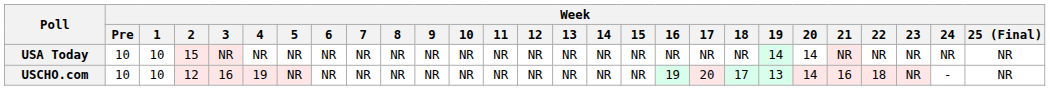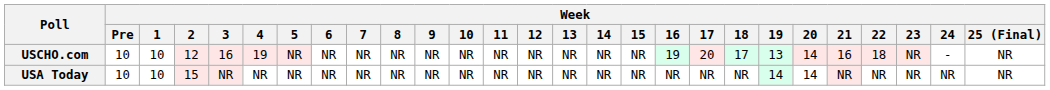 <table class="wikitable" style="white-space:nowrap;">
 <tr>
 <th scope="col" width="100" rowspan="2">Poll</th>
 <th colspan="26">Week</th>
 </tr>
 <tr>
 <th scope="col" width="30">Pre</th>
 <th scope="col" width="30">1</th>
 <th scope="col" width="30">2</th>
 <th scope="col" width="30">3</th>
 <th scope="col" width="30">4</th>
 <th scope="col" width="30">5</th>
 <th scope="col" width="30">6</th>
 <th scope="col" width="30">7</th>
 <th scope="col" width="30">8</th>
 <th scope="col" width="30">9</th>
 <th scope="col" width="30">10</th>
 <th scope="col" width="30">11</th>
 <th scope="col" width="30">12</th>
 <th scope="col" width="30">13</th>
 <th scope="col" width="30">14</th>
 <th scope="col" width="30">15</th>
 <th scope="col" width="30">16</th>
 <th scope="col" width="30">17</th>
 <th scope="col" width="30">18</th>
 <th scope="col" width="30">19</th>
 <th scope="col" width="30">20</th>
 <th scope="col" width="30">21</th>
 <th scope="col" width="30">22</th>
 <th scope="col" width="30">23</th>
 <th scope="col" width="30">24</th>
 <th scope="col" width="30">25 (Final)</th>
 </tr>
 <tr style="text-align:center;">
+<th>USCHO.com</th>
+<td bgcolor=FFFFFF>10</td>
+<td bgcolor=FFFFFF>10</td>
+<td bgcolor=FFE6E6>12</td>
+<td bgcolor=FFE6E6>16</td>
+<td bgcolor=FFE6E6>19</td>
+<td bgcolor=FFE6E6>NR</td>
+<td bgcolor=FFFFFF>NR</td>
+<td bgcolor=FFFFFF>NR</td>
+<td bgcolor=FFFFFF>NR</td>
+<td bgcolor=FFFFFF>NR</td>
+<td bgcolor=FFFFFF>NR</td>
+<td bgcolor=FFFFFF>NR</td>
+<td bgcolor=FFFFFF>NR</td>
+<td bgcolor=FFFFFF>NR</td>
+<td bgcolor=FFFFFF>NR</td>
+<td bgcolor=FFFFFF>NR</td>
+<td bgcolor=D8FFEB>19</td>
+<td bgcolor=FFE6E6>20</td>
+<td bgcolor=D8FFEB>17</td>
+<td bgcolor=D8FFEB>13</td>
+<td bgcolor=FFE6E6>14</td>
+<td bgcolor=FFE6E6>16</td>
+<td bgcolor=FFE6E6>18</td>
+<td bgcolor=FFE6E6>NR</td>
+<td bgcolor=FFFFFF>-</td>
+<td bgcolor=FFFFFF>NR</td>
+</tr>
+<tr style="text-align:center;">
 <th>USA Today</th>
 <td bgcolor=FFFFFF>10</td>
 <td bgcolor=FFFFFF>10</td>
 <td bgcolor=FFE6E6>15</td>
 <td bgcolor=FFE6E6>NR</td>
 <td bgcolor=FFFFFF>NR</td>
 <td bgcolor=FFFFFF>NR</td>
 <td bgcolor=FFFFFF>NR</td>
 <td bgcolor=FFFFFF>NR</td>
 <td bgcolor=FFFFFF>NR</td>
 <td bgcolor=FFFFFF>NR</td>
 <td bgcolor=FFFFFF>NR</td>
 <td bgcolor=FFFFFF>NR</td>
 <td bgcolor=FFFFFF>NR</td>
 <td bgcolor=FFFFFF>NR</td>
 <td bgcolor=FFFFFF>NR</td>
 <td bgcolor=FFFFFF>NR</td>
 <td bgcolor=FFFFFF>NR</td>
 <td bgcolor=FFFFFF>NR</td>
 <td bgcolor=FFFFFF>NR</td>
 <td bgcolor=D8FFEB>14</td>
 <td bgcolor=FFFFFF>14</td>
 <td bgcolor=FFE6E6>NR</td>
 <td bgcolor=FFFFFF>NR</td>
 <td bgcolor=FFFFFF>NR</td>
 <td bgcolor=FFFFFF>NR</td>
 <td bgcolor=FFFFFF>NR</td>
 </tr>
-<tr style="text-align:center;">
-<th>USCHO.com</th>
-<td bgcolor=FFFFFF>10</td>
-<td bgcolor=FFFFFF>10</td>
-<td bgcolor=FFE6E6>12</td>
-<td bgcolor=FFE6E6>16</td>
-<td bgcolor=FFE6E6>19</td>
-<td bgcolor=FFE6E6>NR</td>
-<td bgcolor=FFFFFF>NR</td>
-<td bgcolor=FFFFFF>NR</td>
-<td bgcolor=FFFFFF>NR</td>
-<td bgcolor=FFFFFF>NR</td>
-<td bgcolor=FFFFFF>NR</td>
-<td bgcolor=FFFFFF>NR</td>
-<td bgcolor=FFFFFF>NR</td>
-<td bgcolor=FFFFFF>NR</td>
-<td bgcolor=FFFFFF>NR</td>
-<td bgcolor=FFFFFF>NR</td>
-<td bgcolor=D8FFEB>19</td>
-<td bgcolor=FFE6E6>20</td>
-<td bgcolor=D8FFEB>17</td>
-<td bgcolor=D8FFEB>13</td>
-<td bgcolor=FFE6E6>14</td>
-<td bgcolor=FFE6E6>16</td>
-<td bgcolor=FFE6E6>18</td>
-<td bgcolor=FFE6E6>NR</td>
-<td bgcolor=FFFFFF>-</td>
-<td bgcolor=FFFFFF>NR</td>
-</tr>
 </table>
